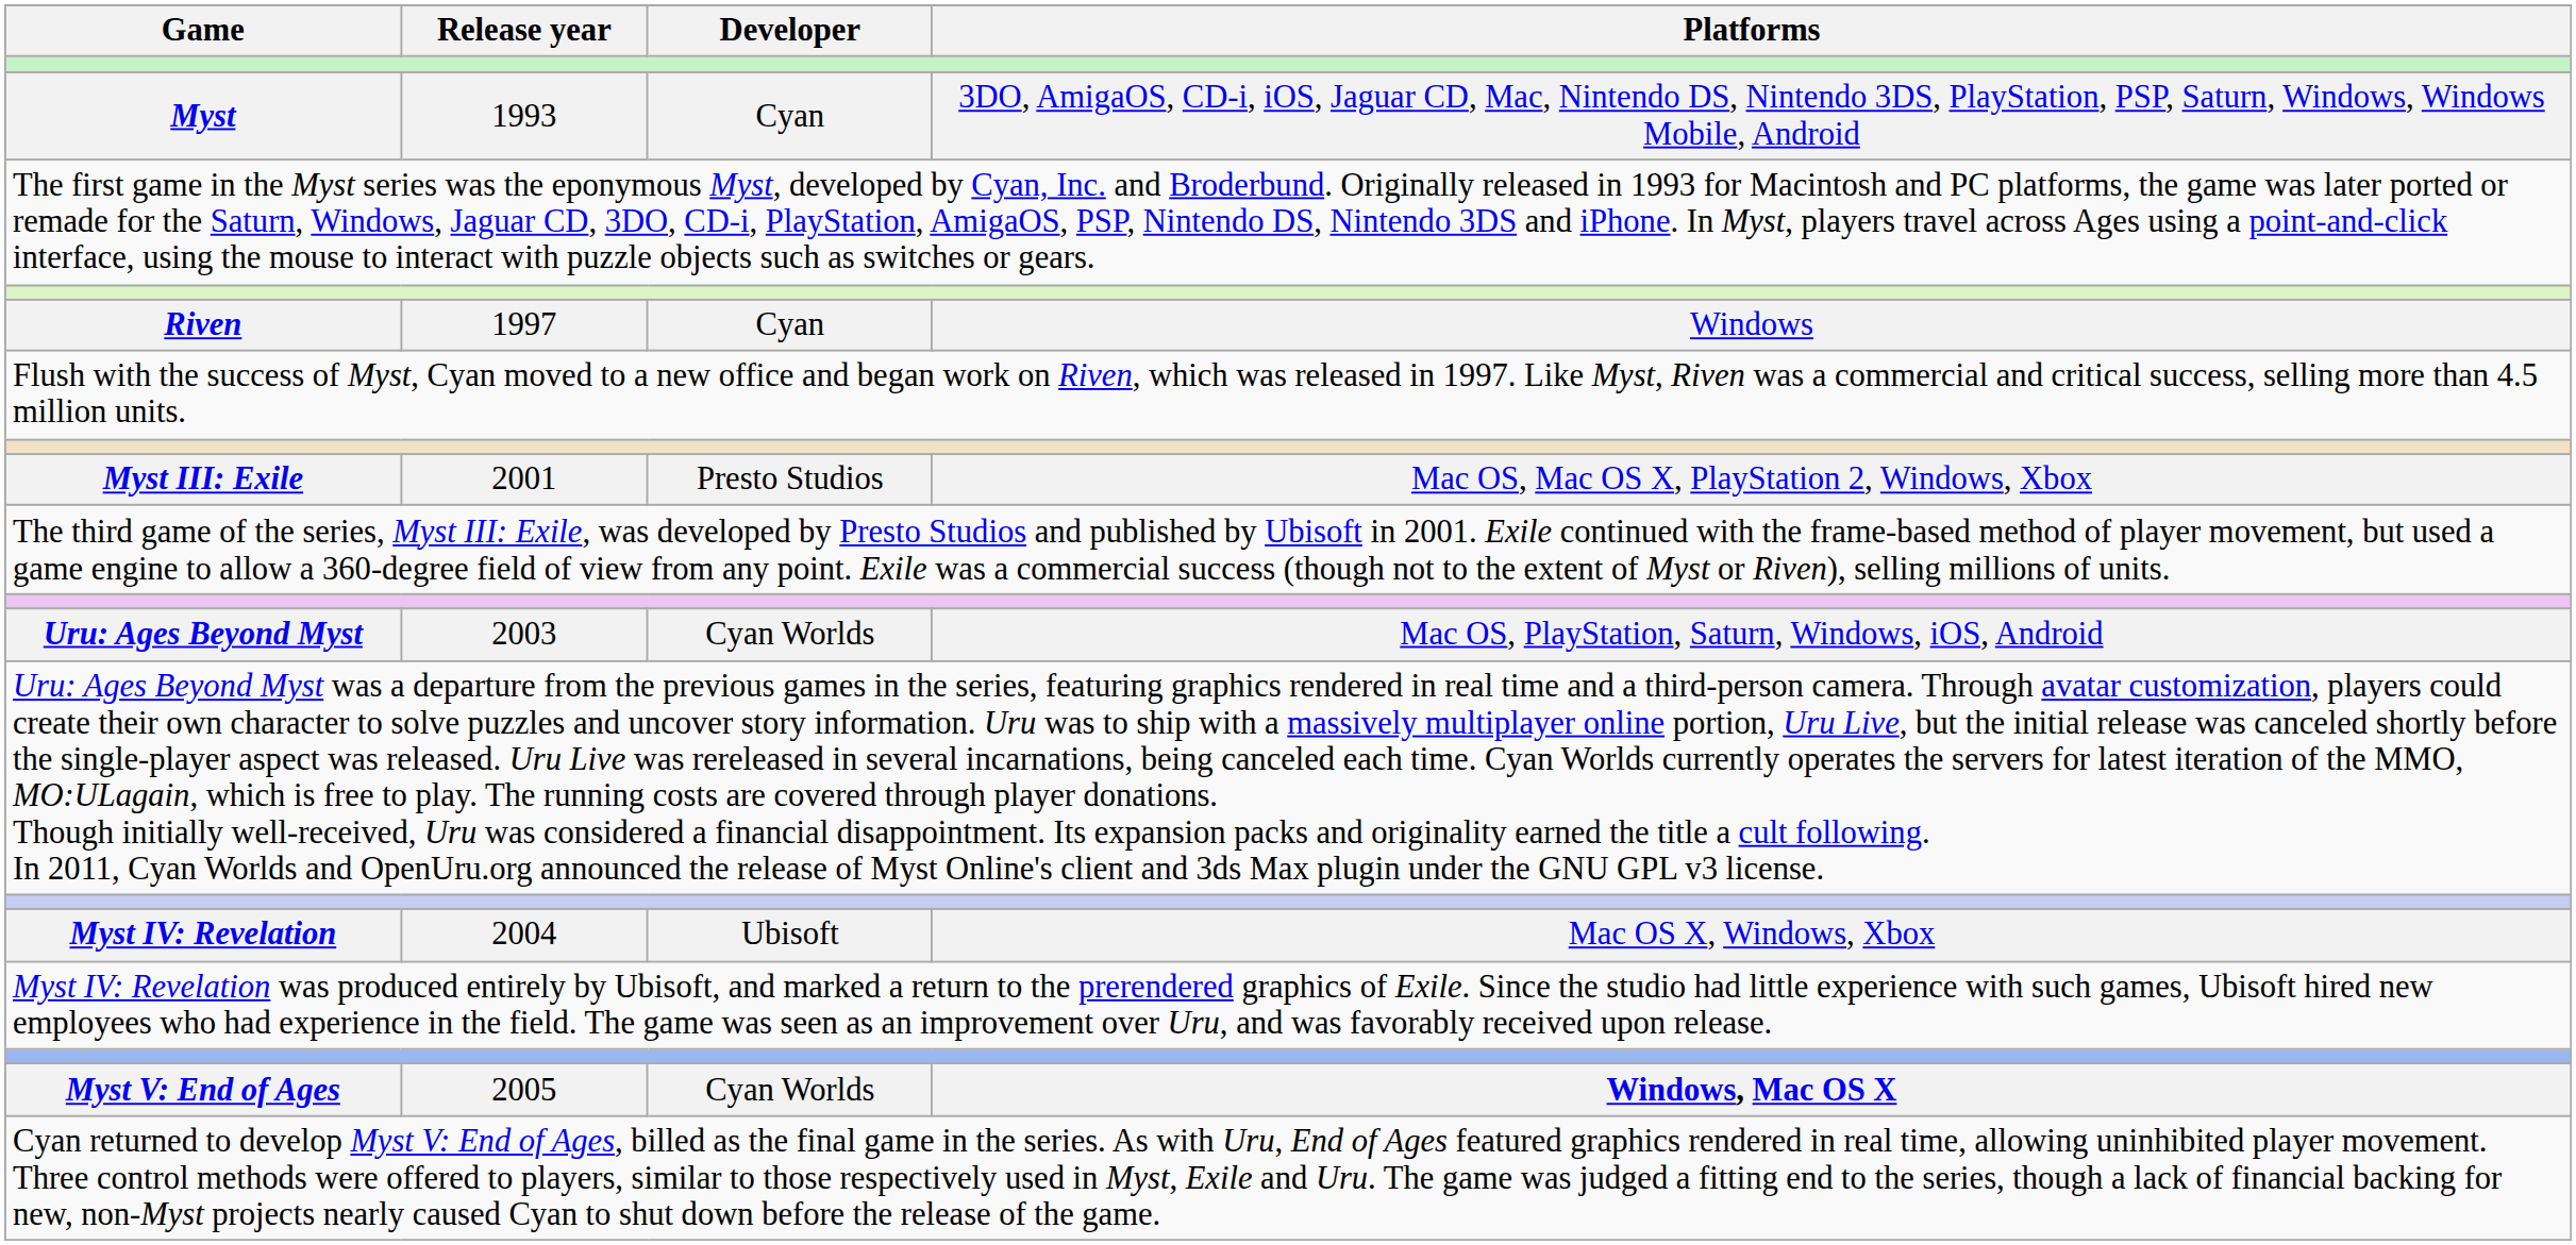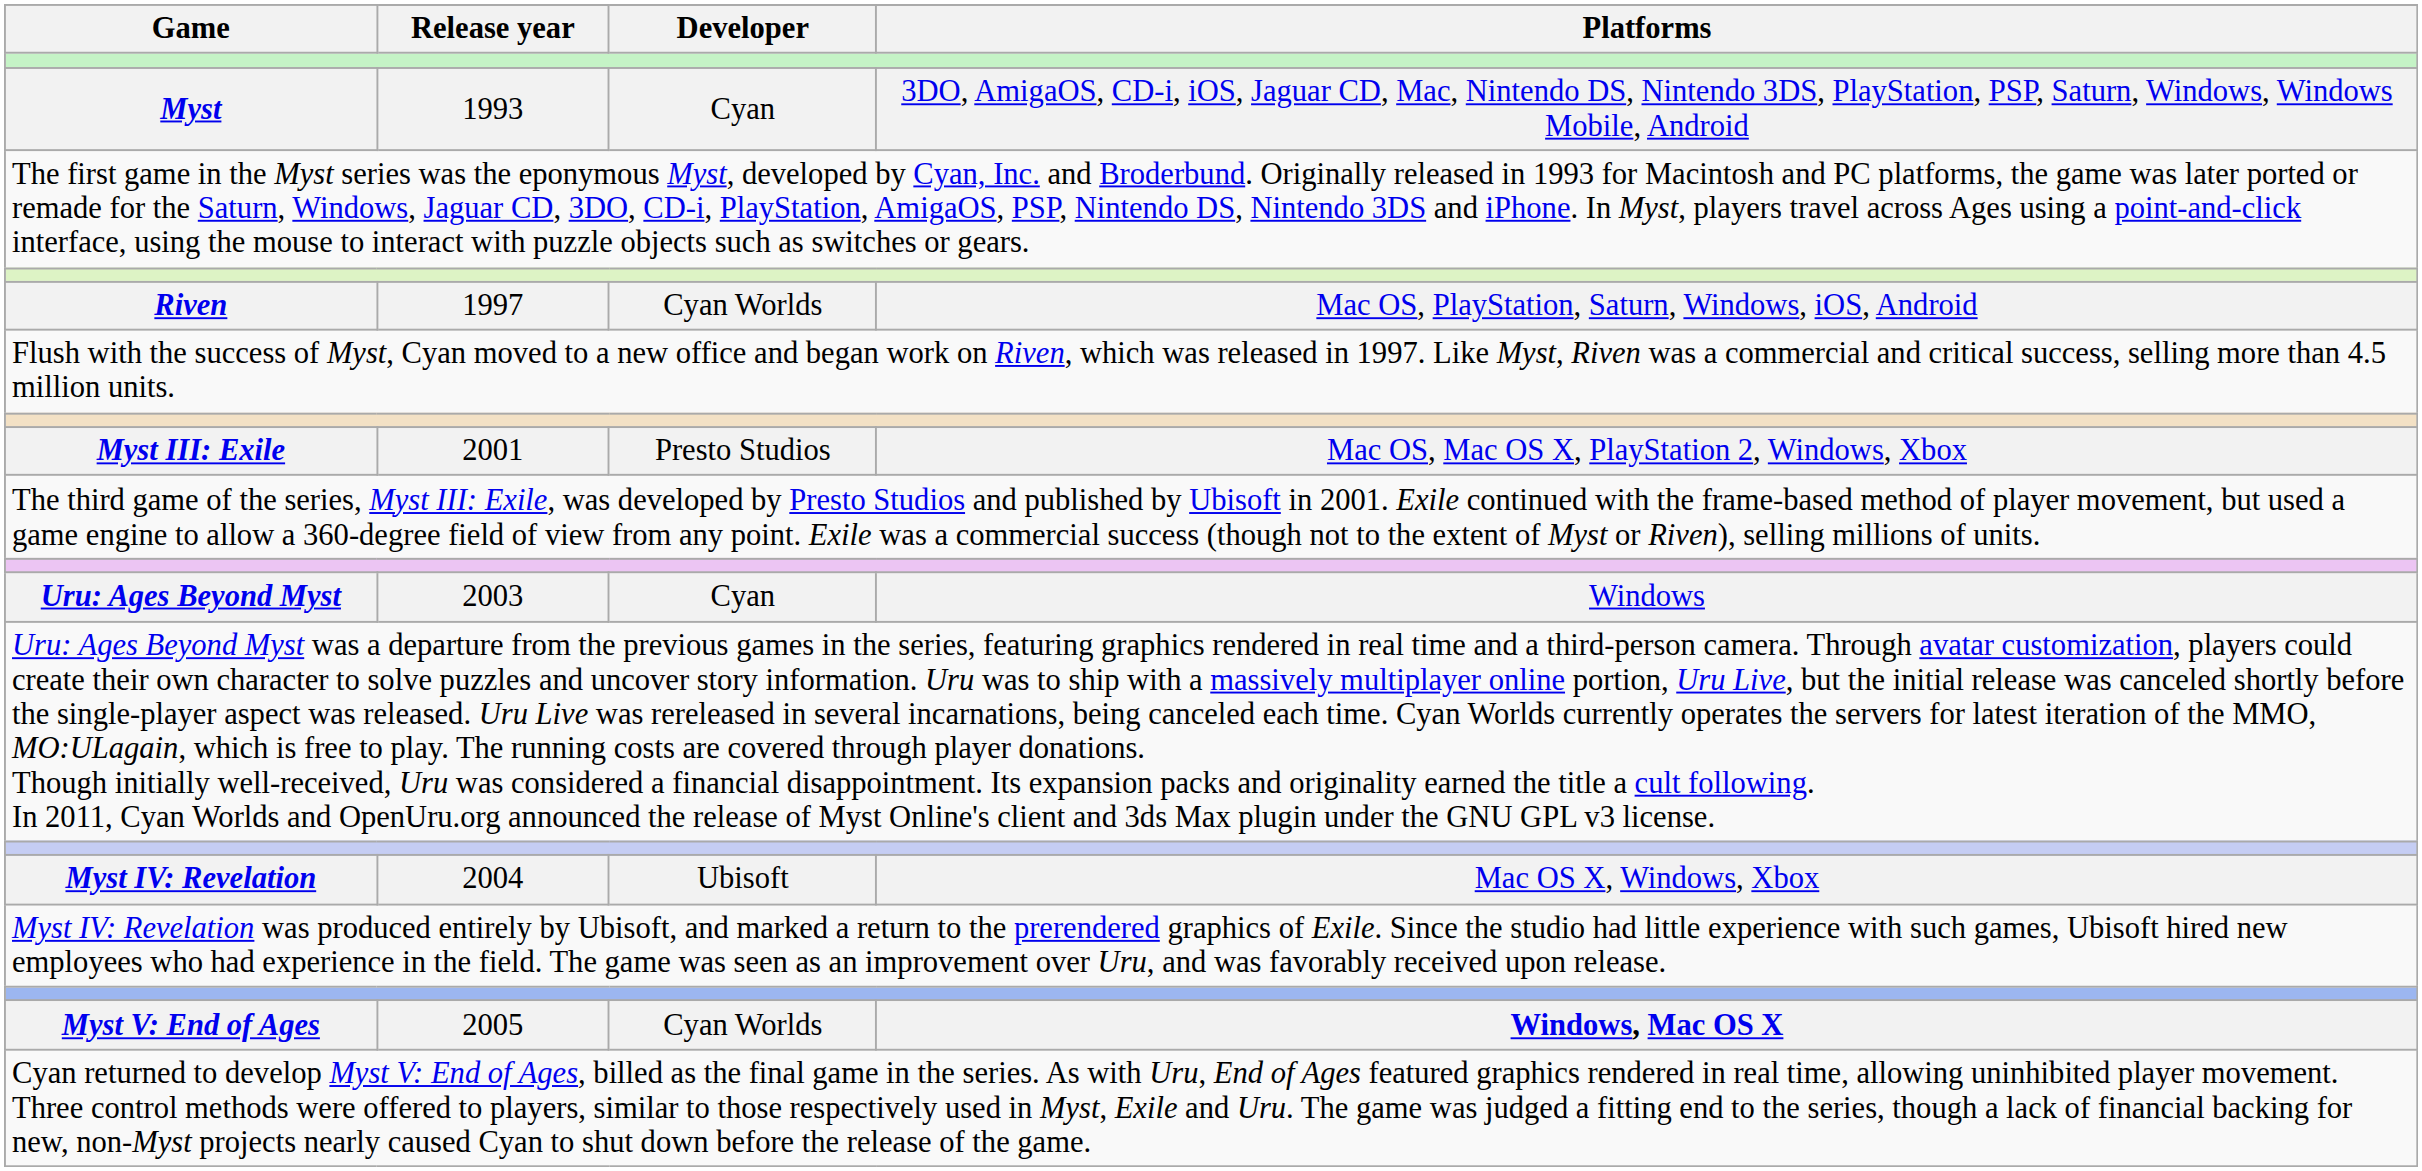 <table class="wikitable" style="width:100%;">
 <tr style="text-align: center;">
 <th rowspan="2">Game</th>
 </tr>
 <tr>
 <th>Release year</th>
 <th>Developer</th>
 <th>Platforms</th>
 </tr>
 <tr>
 <td colspan="5" style="background:#c5f3c6;"></td>
 </tr>
 <tr style="background:#f2f2f2; text-align:center;">
 <td><strong><em><a href='#'>Myst</a></em></strong></td>
 <td>1993</td>
 <td>Cyan</td>
 <td><a href='#'>3DO</a>, <a href='#'>AmigaOS</a>, <a href='#'>CD-i</a>, <a href='#'>iOS</a>, <a href='#'>Jaguar CD</a>, <a href='#'>Mac</a>, <a href='#'>Nintendo DS</a>, <a href='#'>Nintendo 3DS</a>, <a href='#'>PlayStation</a>, <a href='#'>PSP</a>, <a href='#'>Saturn</a>, <a href='#'>Windows</a>, <a href='#'>Windows Mobile</a>, <a href='#'>Android</a></td>
 </tr>
 <tr>
 <td colspan="5" style="border:none; vertical-align:top;">The first game in the <em>Myst</em> series was the eponymous <em><a href='#'>Myst</a></em>, developed by <a href='#'>Cyan, Inc.</a> and <a href='#'>Broderbund</a>. Originally released in 1993 for Macintosh and PC platforms, the game was later ported or remade for the <a href='#'>Saturn</a>, <a href='#'>Windows</a>, <a href='#'>Jaguar CD</a>, <a href='#'>3DO</a>, <a href='#'>CD-i</a>, <a href='#'>PlayStation</a>, <a href='#'>AmigaOS</a>, <a href='#'>PSP</a>, <a href='#'>Nintendo DS</a>, <a href='#'>Nintendo 3DS</a> and <a href='#'>iPhone</a>. In <em>Myst</em>, players travel across Ages using a <a href='#'>point-and-click</a> interface, using the mouse to interact with puzzle objects such as switches or gears.</td>
 </tr>
 <tr style="background:#f2f2f2; text-align:center;">
 <td colspan="5" style="background:#ddf3c5;"></td>
 </tr>
 <tr style="background:#f2f2f2; text-align:center;">
 <td><strong><em><a href='#'>Riven</a></em></strong></td>
 <td>1997</td>
-<td>Cyan</td>
-<td><a href='#'>Windows</a></td>
+<td>Cyan Worlds</td>
+<td><a href='#'>Mac OS</a>, <a href='#'>PlayStation</a>, <a href='#'>Saturn</a>, <a href='#'>Windows</a>, <a href='#'>iOS</a>, <a href='#'>Android</a></td>
 </tr>
 <tr>
 <td colspan="5" style="border:none; vertical-align:top;">Flush with the success of <em>Myst</em>, Cyan moved to a new office and began work on <em><a href='#'>Riven</a></em>, which was released in 1997. Like <em>Myst</em>, <em>Riven</em> was a commercial and critical success, selling more than 4.5 million units.</td>
 </tr>
 <tr style="background:#f2f2f2; text-align:center;">
 <td colspan="5" style="background:#f3e1c5;"></td>
 </tr>
 <tr style="background:#f2f2f2; text-align:center;">
 <td><strong><em><a href='#'>Myst III: Exile</a></em></strong></td>
 <td>2001</td>
 <td>Presto Studios</td>
 <td><a href='#'>Mac OS</a>, <a href='#'>Mac OS X</a>, <a href='#'>PlayStation 2</a>, <a href='#'>Windows</a>, <a href='#'>Xbox</a></td>
 </tr>
 <tr>
 <td colspan="5" style="border:none; vertical-align:top;">The third game of the series, <em><a href='#'>Myst III: Exile</a></em>, was developed by <a href='#'>Presto Studios</a> and published by <a href='#'>Ubisoft</a> in 2001. <em>Exile</em> continued with the frame-based method of player movement, but used a game engine to allow a 360-degree field of view from any point. <em>Exile</em> was a commercial success (though not to the extent of <em>Myst</em> or <em>Riven</em>), selling millions of units.</td>
 </tr>
 <tr style="background:#f2f2f2; text-align:center;">
 <td colspan="5" style="background:#ecc5f3;"></td>
 </tr>
 <tr style="background:#f2f2f2; text-align:center;">
 <td><strong><em><a href='#'>Uru: Ages Beyond Myst</a></em></strong></td>
 <td>2003</td>
-<td>Cyan Worlds</td>
-<td><a href='#'>Mac OS</a>, <a href='#'>PlayStation</a>, <a href='#'>Saturn</a>, <a href='#'>Windows</a>, <a href='#'>iOS</a>, <a href='#'>Android</a></td>
+<td>Cyan</td>
+<td><a href='#'>Windows</a></td>
 </tr>
 <tr>
 <td colspan="5" style="border:none; vertical-align:top;"><em><a href='#'>Uru: Ages Beyond Myst</a></em> was a departure from the previous games in the series, featuring graphics rendered in real time and a third-person camera. Through <a href='#'>avatar customization</a>, players could create their own character to solve puzzles and uncover story information. <em>Uru</em> was to ship with a <a href='#'>massively multiplayer online</a> portion, <em><a href='#'>Uru Live</a></em>, but the initial release was canceled shortly before the single-player aspect was released. <em>Uru Live</em> was rereleased in several incarnations, being canceled each time. Cyan Worlds currently operates the servers for latest iteration of the MMO, <em>MO:ULagain</em>, which is free to play. The running costs are covered through player donations.<br>Though initially well-received, <em>Uru</em> was considered a financial disappointment. Its expansion packs and originality earned the title a <a href='#'>cult following</a>.<br>In 2011, Cyan Worlds and OpenUru.org announced the release of Myst Online's client and 3ds Max plugin under the GNU GPL v3 license.</td>
 </tr>
 <tr style="background:#f2f2f2; text-align:center;">
 <td colspan="5" style="background:#c5cdf3;"></td>
 </tr>
 <tr style="background:#f2f2f2; text-align:center;">
 <td><strong><em><a href='#'>Myst IV: Revelation</a></em></strong></td>
 <td>2004</td>
 <td>Ubisoft</td>
 <td><a href='#'>Mac OS X</a>, <a href='#'>Windows</a>, <a href='#'>Xbox</a></td>
 </tr>
 <tr>
 <td colspan="5" style="border:none; vertical-align:top;"><em><a href='#'>Myst IV: Revelation</a></em> was produced entirely by Ubisoft, and marked a return to the <a href='#'>prerendered</a> graphics of <em>Exile</em>. Since the studio had little experience with such games, Ubisoft hired new employees who had experience in the field. The game was seen as an improvement over <em>Uru</em>, and was favorably received upon release.</td>
 </tr>
 <tr style="background:#f2f2f2; text-align:center;">
 <td colspan="5" style="background:#9cb6f0;"></td>
 </tr>
 <tr style="background:#f2f2f2; text-align:center;">
 <td><strong><em><a href='#'>Myst V: End of Ages</a></em></strong></td>
 <td>2005</td>
 <td>Cyan Worlds</td>
 <td><strong><a href='#'>Windows</a>, <a href='#'>Mac OS X</a></strong></td>
 </tr>
 <tr>
 <td colspan="5" style="border:none; vertical-align:top;">Cyan returned to develop <em><a href='#'>Myst V: End of Ages</a></em>, billed as the final game in the series. As with <em>Uru</em>, <em>End of Ages</em> featured graphics rendered in real time, allowing uninhibited player movement. Three control methods were offered to players, similar to those respectively used in <em>Myst</em>, <em>Exile</em> and <em>Uru</em>. The game was judged a fitting end to the series, though a lack of financial backing for new, non-<em>Myst</em> projects nearly caused Cyan to shut down before the release of the game.</td>
 </tr>
 </table>
